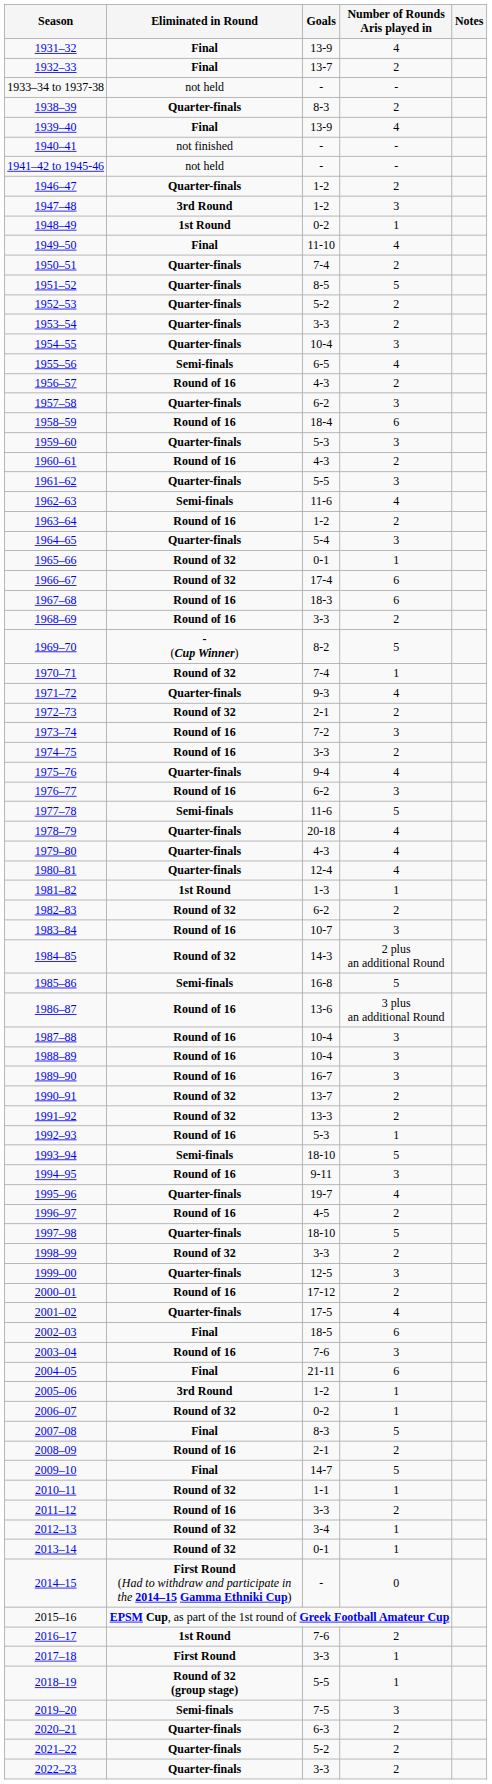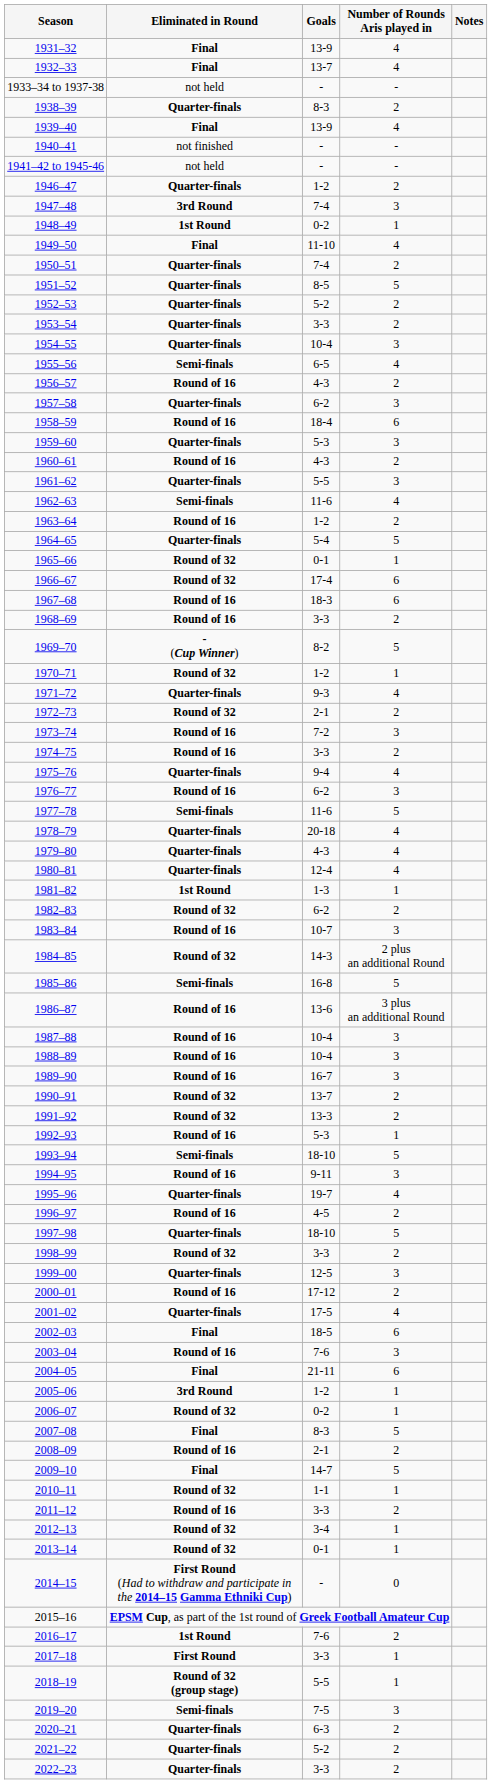 <table class="wikitable" style="text-align: center; font-size:90%; white-space:nowrap">
 <tr>
 <td style="text-align:center; background:#f5f5f5;"><strong>Season</strong></td>
 <td style="text-align:center; background:#f5f5f5;"><strong>Eliminated in Round</strong></td>
 <td style="text-align:center; background:#f5f5f5;"><strong>Goals</strong></td>
 <td style="text-align:center; background:#f5f5f5;"><strong>Number of Rounds<br>Aris played in</strong></td>
 <td style="text-align:center; background:#f5f5f5;"><strong>Notes</strong></td>
 </tr>
 <tr>
 <td style="text-align: center;"><a href='#'>1931–32</a></td>
 <td style="text-align: center;"><strong>Final</strong></td>
 <td style="text-align: center;">13-9</td>
 <td style="text-align: center;">4</td>
 <td> </td>
 </tr>
 <tr>
 <td style="text-align: center;"><a href='#'>1932–33</a></td>
 <td style="text-align: center;"><strong>Final</strong></td>
 <td style="text-align: center;">13-7</td>
-<td style="text-align: center;">2</td>
+<td style="text-align: center;">4</td>
 <td></td>
 </tr>
 <tr>
 <td style="text-align: center;">1933–34 to 1937-38</td>
 <td style="text-align: center;">not held</td>
 <td style="text-align: center;">-</td>
 <td style="text-align: center;">-</td>
 <td></td>
 </tr>
 <tr>
 <td style="text-align: center;"><a href='#'>1938–39</a></td>
 <td style="text-align: center;"><strong>Quarter-finals</strong></td>
 <td style="text-align: center;">8-3</td>
 <td style="text-align: center;">2</td>
 <td></td>
 </tr>
 <tr>
 <td style="text-align: center;"><a href='#'>1939–40</a></td>
 <td style="text-align: center;"><strong>Final</strong></td>
 <td style="text-align: center;">13-9</td>
 <td style="text-align: center;">4</td>
 <td> </td>
 </tr>
 <tr>
 <td style="text-align: center;"><a href='#'>1940–41</a></td>
 <td style="text-align: center;">not finished</td>
 <td style="text-align: center;">-</td>
 <td style="text-align: center;">-</td>
 <td></td>
 </tr>
 <tr>
 <td style="text-align: center;"><a href='#'>1941–42 to 1945-46</a></td>
 <td style="text-align: center;">not held</td>
 <td style="text-align: center;">-</td>
 <td style="text-align: center;">-</td>
 <td></td>
 </tr>
 <tr>
 <td style="text-align: center;"><a href='#'>1946–47</a></td>
 <td style="text-align: center;"><strong>Quarter-finals</strong></td>
 <td style="text-align: center;">1-2</td>
 <td style="text-align: center;">2</td>
 <td></td>
 </tr>
 <tr>
 <td style="text-align: center;"><a href='#'>1947–48</a></td>
 <td style="text-align: center;"><strong>3rd Round</strong></td>
-<td style="text-align: center;">1-2</td>
+<td style="text-align: center;">7-4</td>
 <td style="text-align: center;">3</td>
 <td></td>
 </tr>
 <tr>
 <td style="text-align: center;"><a href='#'>1948–49</a></td>
 <td style="text-align: center;"><strong>1st Round</strong></td>
 <td style="text-align: center;">0-2</td>
 <td style="text-align: center;">1</td>
 <td></td>
 </tr>
 <tr>
 <td style="text-align: center;"><a href='#'>1949–50</a></td>
 <td style="text-align: center;"><strong>Final</strong></td>
 <td style="text-align: center;">11-10</td>
 <td style="text-align: center;">4</td>
 <td> </td>
 </tr>
 <tr>
 <td style="text-align: center;"><a href='#'>1950–51</a></td>
 <td style="text-align: center;"><strong>Quarter-finals</strong></td>
 <td style="text-align: center;">7-4</td>
 <td style="text-align: center;">2</td>
 <td></td>
 </tr>
 <tr>
 <td style="text-align: center;"><a href='#'>1951–52</a></td>
 <td style="text-align: center;"><strong>Quarter-finals</strong></td>
 <td style="text-align: center;">8-5</td>
 <td style="text-align: center;">5</td>
 <td></td>
 </tr>
 <tr>
 <td style="text-align: center;"><a href='#'>1952–53</a></td>
 <td style="text-align: center;"><strong>Quarter-finals</strong></td>
 <td style="text-align: center;">5-2</td>
 <td style="text-align: center;">2</td>
 <td></td>
 </tr>
 <tr>
 <td style="text-align: center;"><a href='#'>1953–54</a></td>
 <td style="text-align: center;"><strong>Quarter-finals</strong></td>
 <td style="text-align: center;">3-3</td>
 <td style="text-align: center;">2</td>
 <td></td>
 </tr>
 <tr>
 <td style="text-align: center;"><a href='#'>1954–55</a></td>
 <td style="text-align: center;"><strong>Quarter-finals</strong></td>
 <td style="text-align: center;">10-4</td>
 <td style="text-align: center;">3</td>
 <td></td>
 </tr>
 <tr>
 <td style="text-align: center;"><a href='#'>1955–56</a></td>
 <td style="text-align: center;"><strong>Semi-finals</strong></td>
 <td style="text-align: center;">6-5</td>
 <td style="text-align: center;">4</td>
 <td></td>
 </tr>
 <tr>
 <td style="text-align: center;"><a href='#'>1956–57</a></td>
 <td style="text-align: center;"><strong>Round of 16</strong></td>
 <td style="text-align: center;">4-3</td>
 <td style="text-align: center;">2</td>
 <td></td>
 </tr>
 <tr>
 <td style="text-align: center;"><a href='#'>1957–58</a></td>
 <td style="text-align: center;"><strong>Quarter-finals</strong></td>
 <td style="text-align: center;">6-2</td>
 <td style="text-align: center;">3</td>
 <td></td>
 </tr>
 <tr>
 <td style="text-align: center;"><a href='#'>1958–59</a></td>
 <td style="text-align: center;"><strong>Round of 16</strong></td>
 <td style="text-align: center;">18-4</td>
 <td style="text-align: center;">6</td>
 <td></td>
 </tr>
 <tr>
 <td style="text-align: center;"><a href='#'>1959–60</a></td>
 <td style="text-align: center;"><strong>Quarter-finals</strong></td>
 <td style="text-align: center;">5-3</td>
 <td style="text-align: center;">3</td>
 <td></td>
 </tr>
 <tr>
 <td style="text-align: center;"><a href='#'>1960–61</a></td>
 <td style="text-align: center;"><strong>Round of 16</strong></td>
 <td style="text-align: center;">4-3</td>
 <td style="text-align: center;">2</td>
 <td></td>
 </tr>
 <tr>
 <td style="text-align: center;"><a href='#'>1961–62</a></td>
 <td style="text-align: center;"><strong>Quarter-finals</strong></td>
 <td style="text-align: center;">5-5</td>
 <td style="text-align: center;">3</td>
 <td></td>
 </tr>
 <tr>
 <td style="text-align: center;"><a href='#'>1962–63</a></td>
 <td style="text-align: center;"><strong>Semi-finals</strong></td>
 <td style="text-align: center;">11-6</td>
 <td style="text-align: center;">4</td>
 <td></td>
 </tr>
 <tr>
 <td style="text-align: center;"><a href='#'>1963–64</a></td>
 <td style="text-align: center;"><strong>Round of 16</strong></td>
 <td style="text-align: center;">1-2</td>
 <td style="text-align: center;">2</td>
 <td></td>
 </tr>
 <tr>
 <td style="text-align: center;"><a href='#'>1964–65</a></td>
 <td style="text-align: center;"><strong>Quarter-finals</strong></td>
 <td style="text-align: center;">5-4</td>
-<td style="text-align: center;">3</td>
+<td style="text-align: center;">5</td>
 <td></td>
 </tr>
 <tr>
 <td style="text-align: center;"><a href='#'>1965–66</a></td>
 <td style="text-align: center;"><strong>Round of 32</strong></td>
 <td style="text-align: center;">0-1</td>
 <td style="text-align: center;">1</td>
 <td></td>
 </tr>
 <tr>
 <td style="text-align: center;"><a href='#'>1966–67</a></td>
 <td style="text-align: center;"><strong>Round of 32</strong></td>
 <td style="text-align: center;">17-4</td>
 <td style="text-align: center;">6</td>
 <td></td>
 </tr>
 <tr>
 <td style="text-align: center;"><a href='#'>1967–68</a></td>
 <td style="text-align: center;"><strong>Round of 16</strong></td>
 <td style="text-align: center;">18-3</td>
 <td style="text-align: center;">6</td>
 <td></td>
 </tr>
 <tr>
 <td style="text-align: center;"><a href='#'>1968–69</a></td>
 <td style="text-align: center;"><strong>Round of 16</strong></td>
 <td style="text-align: center;">3-3</td>
 <td style="text-align: center;">2</td>
 <td></td>
 </tr>
 <tr>
 <td style="text-align: center;"><a href='#'>1969–70</a></td>
 <td style="text-align: center;"><strong>-</strong><br>(<strong><em>Cup Winner</em></strong>)</td>
 <td style="text-align: center;">8-2</td>
 <td style="text-align: center;">5</td>
 <td></td>
 </tr>
 <tr>
 <td style="text-align: center;"><a href='#'>1970–71</a></td>
 <td style="text-align: center;"><strong>Round of 32</strong></td>
-<td style="text-align: center;">7-4</td>
+<td style="text-align: center;">1-2</td>
 <td style="text-align: center;">1</td>
 <td></td>
 </tr>
 <tr>
 <td style="text-align: center;"><a href='#'>1971–72</a></td>
 <td style="text-align: center;"><strong>Quarter-finals</strong></td>
 <td style="text-align: center;">9-3</td>
 <td style="text-align: center;">4</td>
 <td></td>
 </tr>
 <tr>
 <td style="text-align: center;"><a href='#'>1972–73</a></td>
 <td style="text-align: center;"><strong>Round of 32</strong></td>
 <td style="text-align: center;">2-1</td>
 <td style="text-align: center;">2</td>
 <td></td>
 </tr>
 <tr>
 <td style="text-align: center;"><a href='#'>1973–74</a></td>
 <td style="text-align: center;"><strong>Round of 16</strong></td>
 <td style="text-align: center;">7-2</td>
 <td style="text-align: center;">3</td>
 <td></td>
 </tr>
 <tr>
 <td style="text-align: center;"><a href='#'>1974–75</a></td>
 <td style="text-align: center;"><strong>Round of 16</strong></td>
 <td style="text-align: center;">3-3</td>
 <td style="text-align: center;">2</td>
 <td></td>
 </tr>
 <tr>
 <td style="text-align: center;"><a href='#'>1975–76</a></td>
 <td style="text-align: center;"><strong>Quarter-finals</strong></td>
 <td style="text-align: center;">9-4</td>
 <td style="text-align: center;">4</td>
 <td></td>
 </tr>
 <tr>
 <td style="text-align: center;"><a href='#'>1976–77</a></td>
 <td style="text-align: center;"><strong>Round of 16</strong></td>
 <td style="text-align: center;">6-2</td>
 <td style="text-align: center;">3</td>
 <td></td>
 </tr>
 <tr>
 <td style="text-align: center;"><a href='#'>1977–78</a></td>
 <td style="text-align: center;"><strong>Semi-finals</strong></td>
 <td style="text-align: center;">11-6</td>
 <td style="text-align: center;">5</td>
 <td></td>
 </tr>
 <tr>
 <td style="text-align: center;"><a href='#'>1978–79</a></td>
 <td style="text-align: center;"><strong>Quarter-finals</strong></td>
 <td style="text-align: center;">20-18</td>
 <td style="text-align: center;">4</td>
 <td></td>
 </tr>
 <tr>
 <td style="text-align: center;"><a href='#'>1979–80</a></td>
 <td style="text-align: center;"><strong>Quarter-finals</strong></td>
 <td style="text-align: center;">4-3</td>
 <td style="text-align: center;">4</td>
 <td></td>
 </tr>
 <tr>
 <td style="text-align: center;"><a href='#'>1980–81</a></td>
 <td style="text-align: center;"><strong>Quarter-finals</strong></td>
 <td style="text-align: center;">12-4</td>
 <td style="text-align: center;">4</td>
 <td></td>
 </tr>
 <tr>
 <td style="text-align: center;"><a href='#'>1981–82</a></td>
 <td style="text-align: center;"><strong>1st Round</strong></td>
 <td style="text-align: center;">1-3</td>
 <td style="text-align: center;">1</td>
 <td></td>
 </tr>
 <tr>
 <td style="text-align: center;"><a href='#'>1982–83</a></td>
 <td style="text-align: center;"><strong>Round of 32</strong></td>
 <td style="text-align: center;">6-2</td>
 <td style="text-align: center;">2</td>
 <td></td>
 </tr>
 <tr>
 <td style="text-align: center;"><a href='#'>1983–84</a></td>
 <td style="text-align: center;"><strong>Round of 16</strong></td>
 <td style="text-align: center;">10-7</td>
 <td style="text-align: center;">3</td>
 <td></td>
 </tr>
 <tr>
 <td style="text-align: center;"><a href='#'>1984–85</a></td>
 <td style="text-align: center;"><strong>Round of 32</strong></td>
 <td style="text-align: center;">14-3</td>
 <td style="text-align: center;">2 plus<br>an additional Round</td>
 <td></td>
 </tr>
 <tr>
 <td style="text-align: center;"><a href='#'>1985–86</a></td>
 <td style="text-align: center;"><strong>Semi-finals</strong></td>
 <td style="text-align: center;">16-8</td>
 <td style="text-align: center;">5</td>
 <td></td>
 </tr>
 <tr>
 <td style="text-align: center;"><a href='#'>1986–87</a></td>
 <td style="text-align: center;"><strong>Round of 16</strong></td>
 <td style="text-align: center;">13-6</td>
 <td style="text-align: center;">3 plus<br>an additional Round</td>
 <td></td>
 </tr>
 <tr>
 <td style="text-align: center;"><a href='#'>1987–88</a></td>
 <td style="text-align: center;"><strong>Round of 16</strong></td>
 <td style="text-align: center;">10-4</td>
 <td style="text-align: center;">3</td>
 <td></td>
 </tr>
 <tr>
 <td style="text-align: center;"><a href='#'>1988–89</a></td>
 <td style="text-align: center;"><strong>Round of 16</strong></td>
 <td style="text-align: center;">10-4</td>
 <td style="text-align: center;">3</td>
 <td></td>
 </tr>
 <tr>
 <td style="text-align: center;"><a href='#'>1989–90</a></td>
 <td style="text-align: center;"><strong>Round of 16</strong></td>
 <td style="text-align: center;">16-7</td>
 <td style="text-align: center;">3</td>
 <td></td>
 </tr>
 <tr>
 <td style="text-align: center;"><a href='#'>1990–91</a></td>
 <td style="text-align: center;"><strong>Round of 32</strong></td>
 <td style="text-align: center;">13-7</td>
 <td style="text-align: center;">2</td>
 <td></td>
 </tr>
 <tr>
 <td style="text-align: center;"><a href='#'>1991–92</a></td>
 <td style="text-align: center;"><strong>Round of 32</strong></td>
 <td style="text-align: center;">13-3</td>
 <td style="text-align: center;">2</td>
 <td></td>
 </tr>
 <tr>
 <td style="text-align: center;"><a href='#'>1992–93</a></td>
 <td style="text-align: center;"><strong>Round of 16</strong></td>
 <td style="text-align: center;">5-3</td>
 <td style="text-align: center;">1</td>
 <td></td>
 </tr>
 <tr>
 <td style="text-align: center;"><a href='#'>1993–94</a></td>
 <td style="text-align: center;"><strong>Semi-finals</strong></td>
 <td style="text-align: center;">18-10</td>
 <td style="text-align: center;">5</td>
 <td></td>
 </tr>
 <tr>
 <td style="text-align: center;"><a href='#'>1994–95</a></td>
 <td style="text-align: center;"><strong>Round of 16</strong></td>
 <td style="text-align: center;">9-11</td>
 <td style="text-align: center;">3</td>
 <td></td>
 </tr>
 <tr>
 <td style="text-align: center;"><a href='#'>1995–96</a></td>
 <td style="text-align: center;"><strong>Quarter-finals</strong></td>
 <td style="text-align: center;">19-7</td>
 <td style="text-align: center;">4</td>
 <td></td>
 </tr>
 <tr>
 <td style="text-align: center;"><a href='#'>1996–97</a></td>
 <td style="text-align: center;"><strong>Round of 16</strong></td>
 <td style="text-align: center;">4-5</td>
 <td style="text-align: center;">2</td>
 <td></td>
 </tr>
 <tr>
 <td style="text-align: center;"><a href='#'>1997–98</a></td>
 <td style="text-align: center;"><strong>Quarter-finals</strong></td>
 <td style="text-align: center;">18-10</td>
 <td style="text-align: center;">5</td>
 <td></td>
 </tr>
 <tr>
 <td style="text-align: center;"><a href='#'>1998–99</a></td>
 <td style="text-align: center;"><strong>Round of 32</strong></td>
 <td style="text-align: center;">3-3</td>
 <td style="text-align: center;">2</td>
 <td></td>
 </tr>
 <tr>
 <td style="text-align: center;"><a href='#'>1999–00</a></td>
 <td style="text-align: center;"><strong>Quarter-finals</strong></td>
 <td style="text-align: center;">12-5</td>
 <td style="text-align: center;">3</td>
 <td></td>
 </tr>
 <tr>
 <td style="text-align: center;"><a href='#'>2000–01</a></td>
 <td style="text-align: center;"><strong>Round of 16</strong></td>
 <td style="text-align: center;">17-12</td>
 <td style="text-align: center;">2</td>
 <td></td>
 </tr>
 <tr>
 <td style="text-align: center;"><a href='#'>2001–02</a></td>
 <td style="text-align: center;"><strong>Quarter-finals</strong></td>
 <td style="text-align: center;">17-5</td>
 <td style="text-align: center;">4</td>
 <td></td>
 </tr>
 <tr>
 <td style="text-align: center;"><a href='#'>2002–03</a></td>
 <td style="text-align: center;"><strong>Final</strong></td>
 <td style="text-align: center;">18-5</td>
 <td style="text-align: center;">6</td>
 <td></td>
 </tr>
 <tr>
 <td style="text-align: center;"><a href='#'>2003–04</a></td>
 <td style="text-align: center;"><strong>Round of 16</strong></td>
 <td style="text-align: center;">7-6</td>
 <td style="text-align: center;">3</td>
 <td></td>
 </tr>
 <tr>
 <td style="text-align: center;"><a href='#'>2004–05</a></td>
 <td style="text-align: center;"><strong>Final</strong></td>
 <td style="text-align: center;">21-11</td>
 <td style="text-align: center;">6</td>
 <td></td>
 </tr>
 <tr>
 <td style="text-align: center;"><a href='#'>2005–06</a></td>
 <td style="text-align: center;"><strong>3rd Round</strong></td>
 <td style="text-align: center;">1-2</td>
 <td style="text-align: center;">1</td>
 <td></td>
 </tr>
 <tr>
 <td style="text-align: center;"><a href='#'>2006–07</a></td>
 <td style="text-align: center;"><strong>Round of 32</strong></td>
 <td style="text-align: center;">0-2</td>
 <td style="text-align: center;">1</td>
 <td></td>
 </tr>
 <tr>
 <td style="text-align: center;"><a href='#'>2007–08</a></td>
 <td style="text-align: center;"><strong>Final</strong></td>
 <td style="text-align: center;">8-3</td>
 <td style="text-align: center;">5</td>
 <td></td>
 </tr>
 <tr>
 <td style="text-align: center;"><a href='#'>2008–09</a></td>
 <td style="text-align: center;"><strong>Round of 16</strong></td>
 <td style="text-align: center;">2-1</td>
 <td style="text-align: center;">2</td>
 <td></td>
 </tr>
 <tr>
 <td style="text-align: center;"><a href='#'>2009–10</a></td>
 <td style="text-align: center;"><strong>Final</strong></td>
 <td style="text-align: center;">14-7</td>
 <td style="text-align: center;">5</td>
 <td></td>
 </tr>
 <tr>
 <td style="text-align: center;"><a href='#'>2010–11</a></td>
 <td style="text-align: center;"><strong>Round of 32</strong></td>
 <td style="text-align: center;">1-1</td>
 <td style="text-align: center;">1</td>
 <td></td>
 </tr>
 <tr>
 <td style="text-align: center;"><a href='#'>2011–12</a></td>
 <td style="text-align: center;"><strong>Round of 16</strong></td>
 <td style="text-align: center;">3-3</td>
 <td style="text-align: center;">2</td>
 <td></td>
 </tr>
 <tr>
 <td style="text-align: center;"><a href='#'>2012–13</a></td>
 <td style="text-align: center;"><strong>Round of 32</strong></td>
 <td style="text-align: center;">3-4</td>
 <td style="text-align: center;">1</td>
 <td></td>
 </tr>
 <tr>
 <td style="text-align: center;"><a href='#'>2013–14</a></td>
 <td style="text-align: center;"><strong>Round of 32</strong></td>
 <td style="text-align: center;">0-1</td>
 <td style="text-align: center;">1</td>
 <td></td>
 </tr>
 <tr>
 <td style="text-align: center;"><a href='#'>2014–15</a></td>
 <td style="text-align: center;"><strong>First Round</strong><br>(<em>Had to withdraw and participate in<br>the</em> <strong><a href='#'>2014–15</a> <a href='#'>Gamma Ethniki Cup</a></strong>)</td>
 <td style="text-align: center;">-</td>
 <td style="text-align: center;">0</td>
 <td></td>
 </tr>
 <tr>
 <td style="text-align: center;">2015–16</td>
 <td style="text-align: center;" colspan=3><strong><a href='#'>EPSM</a> Cup</strong>, as part of the 1st round of <strong><a href='#'>Greek Football Amateur Cup</a></strong></td>
 <td></td>
 </tr>
 <tr>
 <td style="text-align: center;"><a href='#'>2016–17</a></td>
 <td style="text-align: center;"><strong>1st Round</strong></td>
 <td style="text-align: center;">7-6</td>
 <td style="text-align: center;">2</td>
 <td></td>
 </tr>
 <tr>
 <td style="text-align: center;"><a href='#'>2017–18</a></td>
 <td style="text-align: center;"><strong>First Round</strong></td>
 <td style="text-align: center;">3-3</td>
 <td style="text-align: center;">1</td>
 <td></td>
 </tr>
 <tr>
 <td style="text-align: center;"><a href='#'>2018–19</a></td>
 <td style="text-align: center;"><strong>Round of 32<br>(group stage)</strong></td>
 <td style="text-align: center;">5-5</td>
 <td style="text-align: center;">1</td>
 <td></td>
 </tr>
 <tr>
 <td style="text-align: center;"><a href='#'>2019–20</a></td>
 <td style="text-align: center;"><strong>Semi-finals</strong></td>
 <td style="text-align: center;">7-5</td>
 <td style="text-align: center;">3</td>
 <td></td>
 </tr>
 <tr>
 <td style="text-align: center;"><a href='#'>2020–21</a></td>
 <td style="text-align: center;"><strong>Quarter-finals</strong></td>
 <td style="text-align: center;">6-3</td>
 <td style="text-align: center;">2</td>
 <td></td>
 </tr>
 <tr>
 <td style="text-align: center;"><a href='#'>2021–22</a></td>
 <td style="text-align: center;"><strong>Quarter-finals</strong></td>
 <td style="text-align: center;">5-2</td>
 <td style="text-align: center;">2</td>
 <td></td>
 </tr>
 <tr>
 <td style="text-align: center;"><a href='#'>2022–23</a></td>
 <td style="text-align: center;"><strong>Quarter-finals</strong></td>
 <td style="text-align: center;">3-3</td>
 <td style="text-align: center;">2</td>
 <td></td>
 </tr>
 </table>
